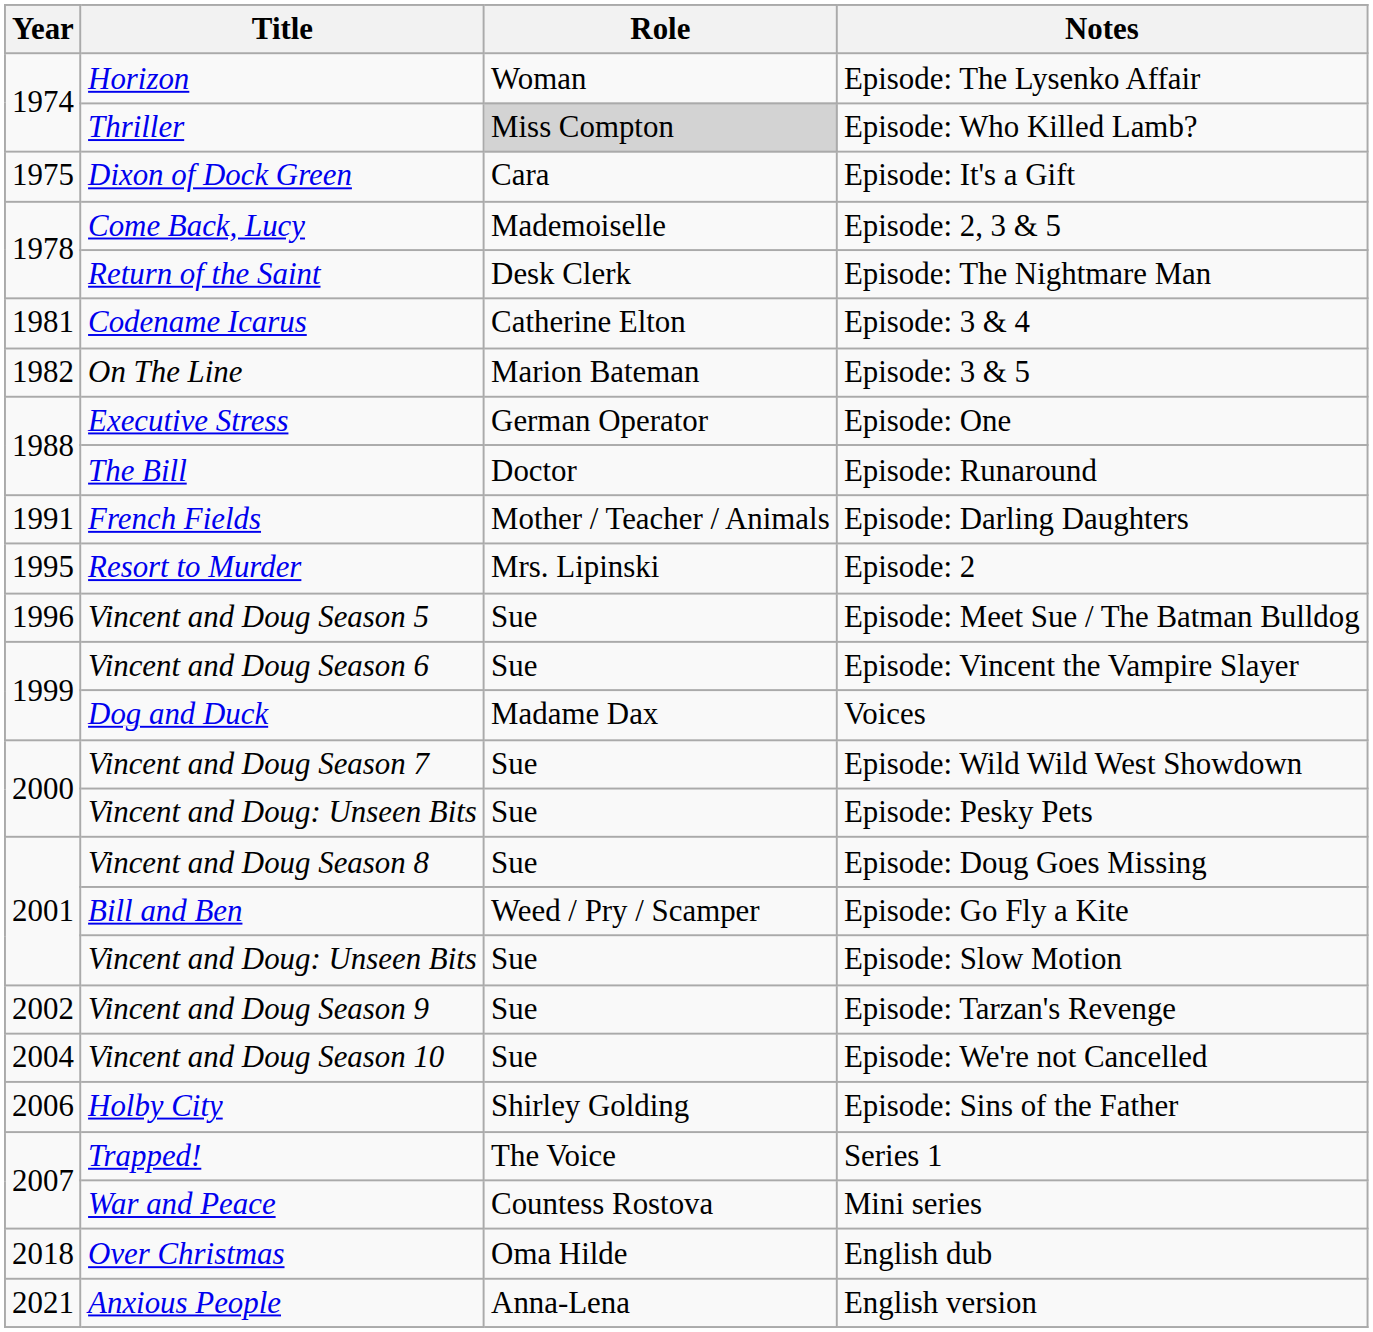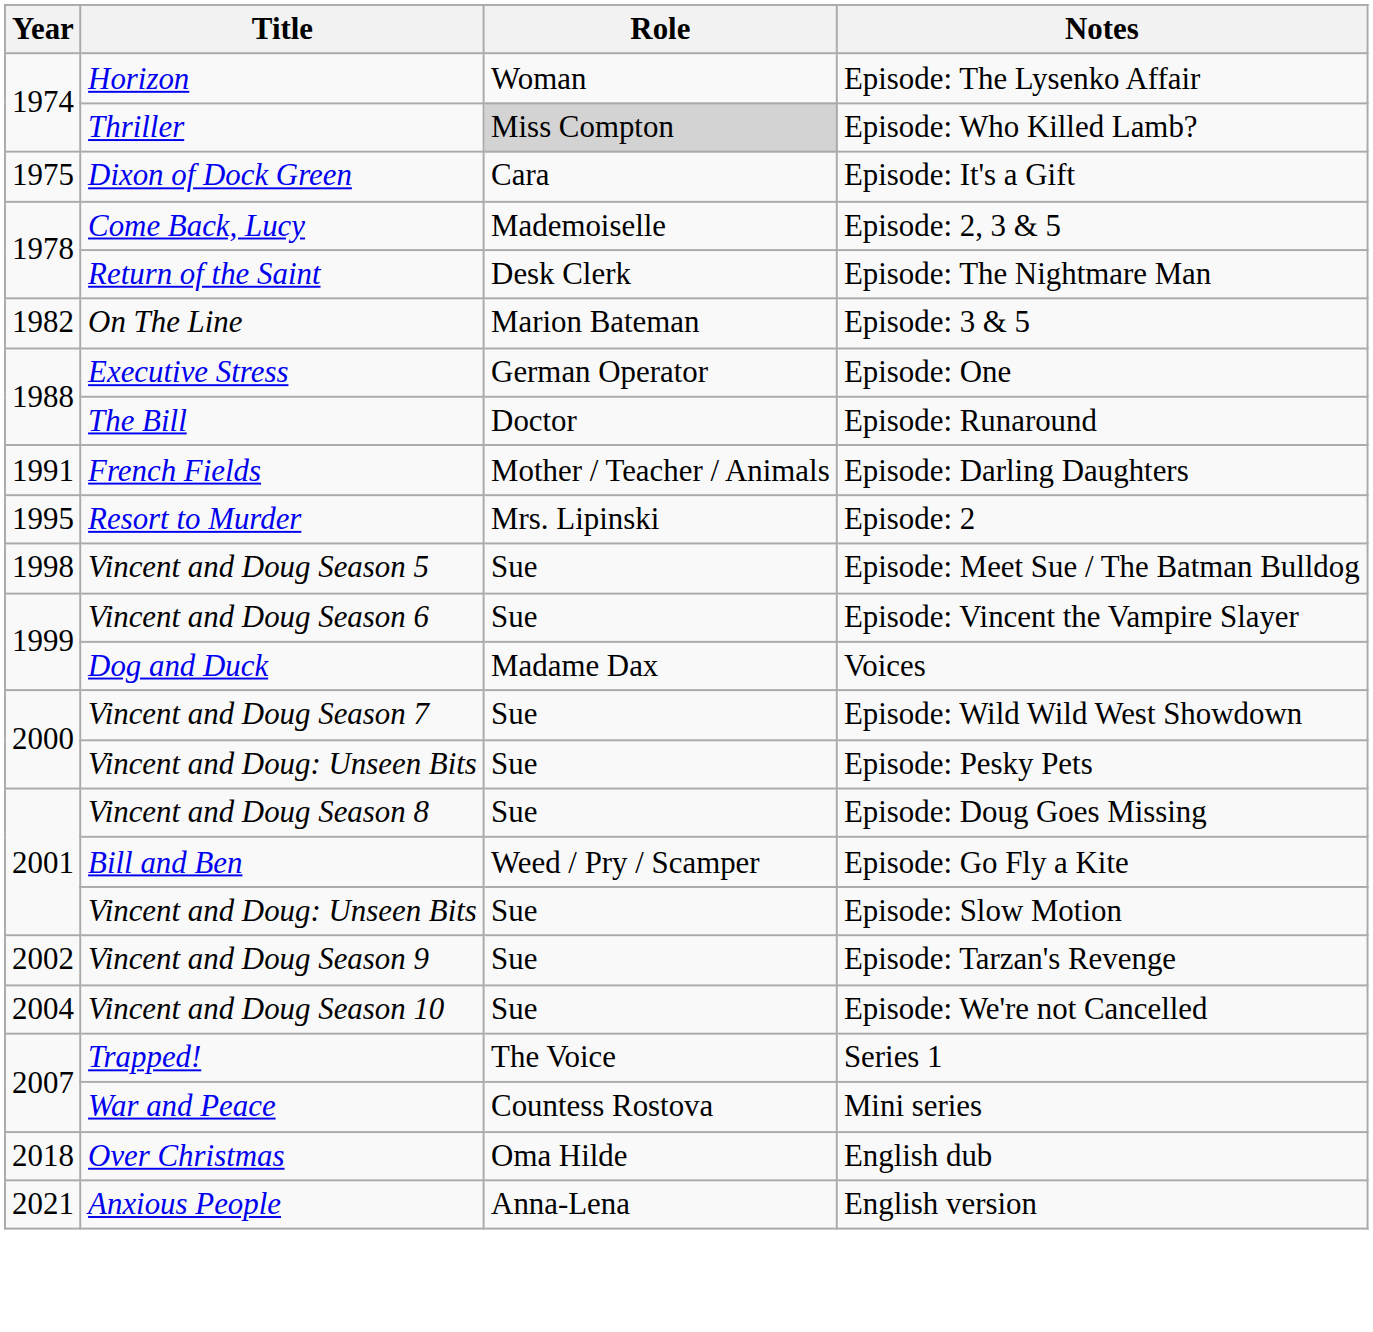 <table class="wikitable sortable plainrowheaders">
 <tr style="text-align:center;">
 <th scope="col">Year</th>
 <th scope="col">Title</th>
 <th scope="col">Role</th>
 <th scope="col">Notes</th>
 </tr>
 <tr>
 <td rowspan="2">1974</td>
 <td><em><a href='#'>Horizon</a></em></td>
 <td>Woman</td>
 <td>Episode: The Lysenko Affair</td>
 </tr>
 <tr>
 <td><em><a href='#'>Thriller</a></em></td>
 <td style="background: lightgrey;">Miss Compton</td>
 <td>Episode: Who Killed Lamb?</td>
 </tr>
 <tr>
 <td>1975</td>
 <td><em><a href='#'>Dixon of Dock Green</a></em></td>
 <td>Cara</td>
 <td>Episode: It's a Gift</td>
 </tr>
 <tr>
 <td rowspan="2">1978</td>
 <td><em><a href='#'>Come Back, Lucy</a></em></td>
 <td>Mademoiselle</td>
 <td>Episode: 2, 3 & 5</td>
 </tr>
 <tr>
 <td><em><a href='#'>Return of the Saint</a></em></td>
 <td>Desk Clerk</td>
 <td>Episode: The Nightmare Man</td>
 </tr>
 <tr>
-<td>1981</td>
-<td><em><a href='#'>Codename Icarus</a></em></td>
-<td>Catherine Elton</td>
-<td>Episode: 3 & 4</td>
-</tr>
-<tr>
 <td>1982</td>
 <td><em>On The Line</em></td>
 <td>Marion Bateman</td>
 <td>Episode: 3 & 5</td>
 </tr>
 <tr>
 <td rowspan="2">1988</td>
 <td><em><a href='#'>Executive Stress</a></em></td>
 <td>German Operator</td>
 <td>Episode: One</td>
 </tr>
 <tr>
 <td><em><a href='#'>The Bill</a></em></td>
 <td>Doctor</td>
 <td>Episode: Runaround</td>
 </tr>
 <tr>
 <td>1991</td>
 <td><em><a href='#'>French Fields</a></em></td>
 <td>Mother / Teacher / Animals</td>
 <td>Episode: Darling Daughters</td>
 </tr>
 <tr>
 <td>1995</td>
 <td><em><a href='#'>Resort to Murder</a></em></td>
 <td>Mrs. Lipinski</td>
 <td>Episode: 2</td>
 </tr>
 <tr>
-<td>1996</td>
+<td>1998</td>
 <td><em>Vincent and Doug Season 5</em></td>
 <td>Sue</td>
 <td>Episode: Meet Sue / The Batman Bulldog</td>
 </tr>
 <tr>
 <td rowspan="2">1999</td>
 <td><em>Vincent and Doug Season 6</em></td>
 <td>Sue</td>
 <td>Episode: Vincent the Vampire Slayer</td>
 </tr>
 <tr>
 <td><em><a href='#'>Dog and Duck</a></em></td>
 <td>Madame Dax</td>
 <td>Voices</td>
 </tr>
 <tr>
 <td rowspan="2">2000</td>
 <td><em>Vincent and Doug Season 7</em></td>
 <td>Sue</td>
 <td>Episode: Wild Wild West Showdown</td>
 </tr>
 <tr>
 <td><em>Vincent and Doug: Unseen Bits</em></td>
 <td>Sue</td>
 <td>Episode: Pesky Pets</td>
 </tr>
 <tr>
 <td rowspan="3">2001</td>
 <td><em>Vincent and Doug Season 8</em></td>
 <td>Sue</td>
 <td>Episode: Doug Goes Missing</td>
 </tr>
 <tr>
 <td><em><a href='#'>Bill and Ben</a></em></td>
 <td>Weed / Pry / Scamper</td>
 <td>Episode: Go Fly a Kite</td>
 </tr>
 <tr>
 <td><em>Vincent and Doug: Unseen Bits</em></td>
 <td>Sue</td>
 <td>Episode: Slow Motion</td>
 </tr>
 <tr>
 <td>2002</td>
 <td><em>Vincent and Doug Season 9</em></td>
 <td>Sue</td>
 <td>Episode: Tarzan's Revenge</td>
 </tr>
 <tr>
 <td>2004</td>
 <td><em>Vincent and Doug Season 10</em></td>
 <td>Sue</td>
 <td>Episode: We're not Cancelled</td>
 </tr>
 <tr>
-<td>2006</td>
-<td><em><a href='#'>Holby City</a></em></td>
-<td>Shirley Golding</td>
-<td>Episode: Sins of the Father</td>
-</tr>
-<tr>
 <td rowspan="2">2007</td>
 <td><em><a href='#'>Trapped!</a></em></td>
 <td>The Voice</td>
 <td>Series 1</td>
 </tr>
 <tr>
 <td><em><a href='#'>War and Peace</a></em></td>
 <td>Countess Rostova</td>
 <td>Mini series</td>
 </tr>
 <tr>
 <td>2018</td>
 <td><em><a href='#'>Over Christmas</a></em></td>
 <td>Oma Hilde</td>
 <td>English dub</td>
 </tr>
 <tr>
 <td>2021</td>
 <td><em><a href='#'>Anxious People</a></em></td>
 <td>Anna-Lena</td>
 <td>English version</td>
 </tr>
 </table>
